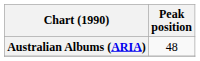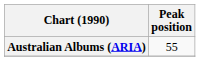 <table class="wikitable sortable plainrowheaders" style="text-align:center">
 <tr>
 <th scope="col">Chart (1990)</th>
 <th scope="col">Peak<br>position</th>
 </tr>
 <tr>
 <th scope="row">Australian Albums (<a href='#'>ARIA</a>)</th>
-<td>48</td>
+<td>55</td>
 </tr>
 <tr>
 </tr>
 <tr>
 </tr>
 <tr>
 </tr>
 <tr>
 </tr>
 <tr>
 </tr>
 <tr>
 </tr>
 <tr>
 </tr>
 </table>
